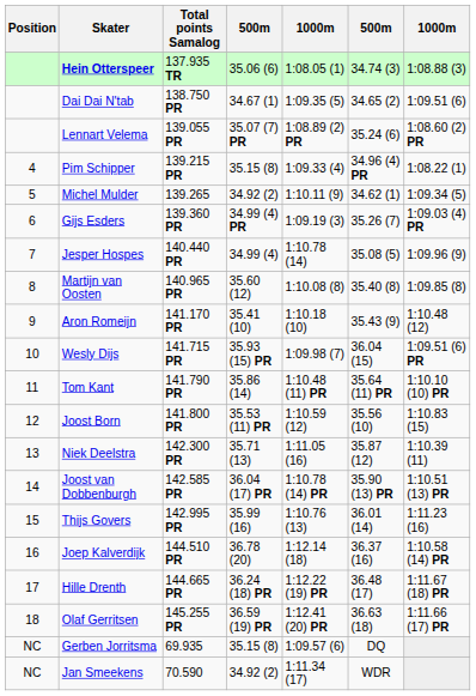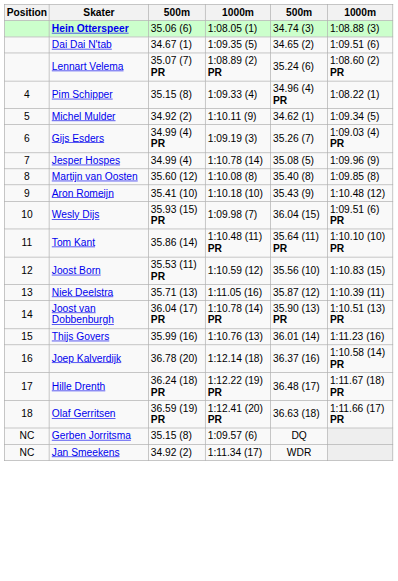 <table class="wikitable">
 <tr>
 <th>Position</th>
 <th>Skater</th>
-<th>Total points <br> Samalog</th>
 <th>500m</th>
 <th>1000m</th>
 <th>500m</th>
 <th>1000m</th>
 </tr>
 <tr bgcolor=ccffcc>
 <td style="text-align:center"></td>
 <td><strong><a href='#'>Hein Otterspeer</a></strong></td>
-<td>137.935 <strong>TR </strong></td>
 <td>35.06 (6)</td>
 <td>1:08.05 (1)</td>
 <td>34.74 (3)</td>
 <td>1:08.88 (3)</td>
 </tr>
 <tr>
 <td style="text-align:center"></td>
 <td><a href='#'>Dai Dai N'tab</a></td>
-<td>138.750 <strong>PR</strong></td>
 <td>34.67 (1)</td>
 <td>1:09.35 (5)</td>
 <td>34.65 (2)</td>
 <td>1:09.51 (6)</td>
 </tr>
 <tr>
 <td style="text-align:center"></td>
 <td><a href='#'>Lennart Velema</a></td>
-<td>139.055 <strong>PR</strong></td>
 <td>35.07 (7) <strong>PR</strong></td>
 <td>1:08.89 (2) <strong>PR</strong></td>
 <td>35.24 (6)</td>
 <td>1:08.60 (2) <strong>PR</strong></td>
 </tr>
 <tr>
 <td style="text-align:center">4</td>
 <td><a href='#'>Pim Schipper</a></td>
-<td>139.215 <strong>PR</strong></td>
 <td>35.15 (8)</td>
 <td>1:09.33 (4)</td>
 <td>34.96 (4) <strong>PR</strong></td>
 <td>1:08.22 (1)</td>
 </tr>
 <tr>
 <td style="text-align:center">5</td>
 <td><a href='#'>Michel Mulder</a></td>
-<td>139.265</td>
 <td>34.92 (2)</td>
 <td>1:10.11 (9)</td>
 <td>34.62 (1)</td>
 <td>1:09.34 (5)</td>
 </tr>
 <tr>
 <td style="text-align:center">6</td>
 <td><a href='#'>Gijs Esders</a></td>
-<td>139.360 <strong>PR</strong></td>
 <td>34.99 (4) <strong>PR</strong></td>
 <td>1:09.19 (3)</td>
 <td>35.26 (7)</td>
 <td>1:09.03 (4) <strong>PR</strong></td>
 </tr>
 <tr>
 <td style="text-align:center">7</td>
 <td><a href='#'>Jesper Hospes</a></td>
-<td>140.440 <strong>PR</strong></td>
 <td>34.99 (4)</td>
 <td>1:10.78 (14)</td>
 <td>35.08 (5)</td>
 <td>1:09.96 (9)</td>
 </tr>
 <tr>
 <td style="text-align:center">8</td>
 <td><a href='#'>Martijn van Oosten</a></td>
-<td>140.965 <strong>PR</strong></td>
 <td>35.60 (12)</td>
 <td>1:10.08 (8)</td>
 <td>35.40 (8)</td>
 <td>1:09.85 (8)</td>
 </tr>
 <tr>
 <td style="text-align:center">9</td>
 <td><a href='#'>Aron Romeijn</a></td>
-<td>141.170 <strong>PR</strong></td>
 <td>35.41 (10)</td>
 <td>1:10.18 (10)</td>
 <td>35.43 (9)</td>
 <td>1:10.48 (12)</td>
 </tr>
 <tr>
 <td style="text-align:center">10</td>
 <td><a href='#'>Wesly Dijs</a></td>
-<td>141.715 <strong>PR</strong></td>
 <td>35.93 (15) <strong>PR</strong></td>
 <td>1:09.98 (7)</td>
 <td>36.04 (15)</td>
 <td>1:09.51 (6) <strong>PR</strong></td>
 </tr>
 <tr>
 <td style="text-align:center">11</td>
 <td><a href='#'>Tom Kant</a></td>
-<td>141.790 <strong>PR</strong></td>
 <td>35.86 (14)</td>
 <td>1:10.48 (11) <strong>PR</strong></td>
 <td>35.64 (11) <strong>PR</strong></td>
 <td>1:10.10 (10) <strong>PR</strong></td>
 </tr>
 <tr>
 <td style="text-align:center">12</td>
 <td><a href='#'>Joost Born</a></td>
-<td>141.800 <strong>PR</strong></td>
 <td>35.53 (11) <strong>PR</strong></td>
 <td>1:10.59 (12)</td>
 <td>35.56 (10)</td>
 <td>1:10.83 (15)</td>
 </tr>
 <tr>
 <td style="text-align:center">13</td>
 <td><a href='#'>Niek Deelstra</a></td>
-<td>142.300 <strong>PR</strong></td>
 <td>35.71 (13)</td>
 <td>1:11.05 (16)</td>
 <td>35.87 (12)</td>
 <td>1:10.39 (11)</td>
 </tr>
 <tr>
 <td style="text-align:center">14</td>
 <td><a href='#'>Joost van Dobbenburgh</a></td>
-<td>142.585 <strong>PR</strong></td>
 <td>36.04 (17) <strong>PR</strong></td>
 <td>1:10.78 (14) <strong>PR</strong></td>
 <td>35.90 (13) <strong>PR</strong></td>
 <td>1:10.51 (13) <strong>PR</strong></td>
 </tr>
 <tr>
 <td style="text-align:center">15</td>
 <td><a href='#'>Thijs Govers</a></td>
-<td>142.995 <strong>PR</strong></td>
 <td>35.99 (16)</td>
 <td>1:10.76 (13)</td>
 <td>36.01 (14)</td>
 <td>1:11.23 (16)</td>
 </tr>
 <tr>
 <td style="text-align:center">16</td>
 <td><a href='#'>Joep Kalverdijk</a></td>
-<td>144.510 <strong>PR</strong></td>
 <td>36.78 (20)</td>
 <td>1:12.14 (18)</td>
 <td>36.37 (16)</td>
 <td>1:10.58 (14) <strong>PR</strong></td>
 </tr>
 <tr>
 <td style="text-align:center">17</td>
 <td><a href='#'>Hille Drenth</a></td>
-<td>144.665 <strong>PR</strong></td>
 <td>36.24 (18) <strong>PR</strong></td>
 <td>1:12.22 (19) <strong>PR</strong></td>
 <td>36.48 (17)</td>
 <td>1:11.67 (18) <strong>PR</strong></td>
 </tr>
 <tr>
 <td style="text-align:center">18</td>
 <td><a href='#'>Olaf Gerritsen</a></td>
-<td>145.255 <strong>PR</strong></td>
 <td>36.59 (19) <strong>PR</strong></td>
 <td>1:12.41 (20) <strong>PR</strong></td>
 <td>36.63 (18)</td>
 <td>1:11.66 (17) <strong>PR</strong></td>
 </tr>
 <tr>
 <td style="text-align:center">NC</td>
 <td><a href='#'>Gerben Jorritsma</a></td>
-<td>69.935</td>
 <td>35.15 (8)</td>
 <td>1:09.57 (6)</td>
 <td style="text-align:center">DQ</td>
 <td bgcolor=#EEEEEE></td>
 </tr>
 <tr>
 <td style="text-align:center">NC</td>
 <td><a href='#'>Jan Smeekens</a></td>
-<td>70.590</td>
 <td>34.92 (2)</td>
 <td>1:11.34 (17)</td>
 <td style="text-align:center">WDR</td>
 <td bgcolor=#EEEEEE></td>
 </tr>
 </table>
